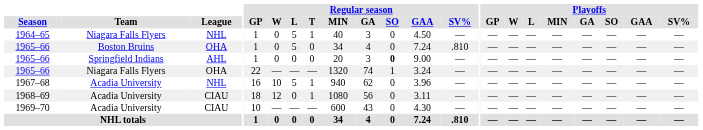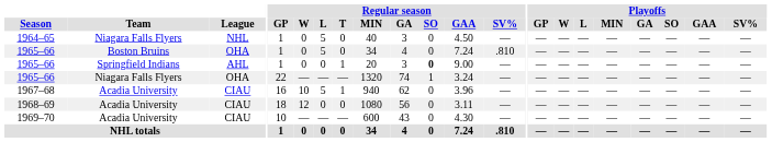 <table border="0" cellpadding="1" cellspacing="0" style="width:90%; text-align:center;">
 <tr bgcolor="#e0e0e0">
 <th colspan="3" bgcolor="#ffffff"></th>
 <th rowspan="99" bgcolor="#ffffff"></th>
 <th colspan="9" bgcolor="#e0e0e0"><a href='#'>Regular season</a></th>
 <th rowspan="99" bgcolor="#ffffff"></th>
 <th colspan="8" bgcolor="#e0e0e0"><a href='#'>Playoffs</a></th>
 </tr>
 <tr bgcolor="#e0e0e0">
 <th><a href='#'>Season</a></th>
 <th>Team</th>
 <th>League</th>
 <th>GP</th>
 <th>W</th>
 <th>L</th>
 <th>T</th>
 <th>MIN</th>
 <th>GA</th>
 <th><a href='#'>SO</a></th>
 <th><a href='#'>GAA</a></th>
 <th><a href='#'>SV%</a></th>
 <th>GP</th>
 <th>W</th>
 <th>L</th>
 <th>MIN</th>
 <th>GA</th>
 <th>SO</th>
 <th>GAA</th>
 <th>SV%</th>
 </tr>
 <tr>
 <td><a href='#'>1964–65</a></td>
 <td><a href='#'>Niagara Falls Flyers</a></td>
 <td><a href='#'>NHL</a></td>
 <td>1</td>
 <td>0</td>
 <td>5</td>
-<td>1</td>
+<td>0</td>
 <td>40</td>
 <td>3</td>
 <td>0</td>
 <td>4.50</td>
 <td>—</td>
 <td>—</td>
 <td>—</td>
 <td>—</td>
 <td>—</td>
 <td>—</td>
 <td>—</td>
 <td>—</td>
 <td>—</td>
 </tr>
 <tr bgcolor="#f0f0f0">
 <td><a href='#'>1965–66</a></td>
 <td><a href='#'>Boston Bruins</a></td>
 <td><a href='#'>OHA</a></td>
 <td>1</td>
 <td>0</td>
 <td>5</td>
 <td>0</td>
 <td>34</td>
 <td>4</td>
 <td>0</td>
 <td>7.24</td>
 <td>.810</td>
 <td>—</td>
 <td>—</td>
 <td>—</td>
 <td>—</td>
 <td>—</td>
 <td>—</td>
 <td>—</td>
 <td>—</td>
 </tr>
 <tr>
 <td><a href='#'>1965–66</a></td>
 <td><a href='#'>Springfield Indians</a></td>
 <td><a href='#'>AHL</a></td>
 <td>1</td>
 <td>0</td>
 <td>0</td>
-<td>0</td>
+<td>1</td>
 <td>20</td>
 <td>3</td>
 <td><strong>0</strong></td>
 <td>9.00</td>
 <td>—</td>
 <td>—</td>
 <td>—</td>
 <td>—</td>
 <td>—</td>
 <td>—</td>
 <td>—</td>
 <td>—</td>
 <td>—</td>
 </tr>
 <tr bgcolor="#f0f0f0">
 <td><a href='#'>1965–66</a></td>
 <td>Niagara Falls Flyers</td>
 <td>OHA</td>
 <td>22</td>
 <td>—</td>
 <td>—</td>
 <td>—</td>
 <td>1320</td>
 <td>74</td>
 <td>1</td>
 <td>3.24</td>
 <td>—</td>
 <td>—</td>
 <td>—</td>
 <td>—</td>
 <td>—</td>
 <td>—</td>
 <td>—</td>
 <td>—</td>
 <td>—</td>
 </tr>
 <tr>
 <td>1967–68</td>
 <td><a href='#'>Acadia University</a></td>
-<td><a href='#'>NHL</a></td>
+<td><a href='#'>CIAU</a></td>
 <td>16</td>
 <td>10</td>
 <td>5</td>
 <td>1</td>
 <td>940</td>
 <td>62</td>
 <td>0</td>
 <td>3.96</td>
 <td>—</td>
 <td>—</td>
 <td>—</td>
 <td>—</td>
 <td>—</td>
 <td>—</td>
 <td>—</td>
 <td>—</td>
 <td>—</td>
 </tr>
 <tr bgcolor="#f0f0f0">
 <td>1968–69</td>
 <td>Acadia University</td>
 <td>CIAU</td>
 <td>18</td>
 <td>12</td>
 <td>0</td>
-<td>1</td>
+<td>0</td>
 <td>1080</td>
 <td>56</td>
 <td>0</td>
 <td>3.11</td>
 <td>—</td>
 <td>—</td>
 <td>—</td>
 <td>—</td>
 <td>—</td>
 <td>—</td>
 <td>—</td>
 <td>—</td>
 <td>—</td>
 </tr>
 <tr>
 <td>1969–70</td>
 <td>Acadia University</td>
 <td>CIAU</td>
 <td>10</td>
 <td>—</td>
 <td>—</td>
 <td>—</td>
 <td>600</td>
 <td>43</td>
 <td>0</td>
 <td>4.30</td>
 <td>—</td>
 <td>—</td>
 <td>—</td>
 <td>—</td>
 <td>—</td>
 <td>—</td>
 <td>—</td>
 <td>—</td>
 <td>—</td>
 </tr>
 <tr bgcolor="#e0e0e0">
 <th colspan=3>NHL totals</th>
 <th>1</th>
 <th>0</th>
 <th>0</th>
 <th>0</th>
 <th>34</th>
 <th>4</th>
 <th>0</th>
 <th>7.24</th>
 <th>.810</th>
 <th>—</th>
 <th>—</th>
 <th>—</th>
 <th>—</th>
 <th>—</th>
 <th>—</th>
 <th>—</th>
 <th>—</th>
 </tr>
 </table>
